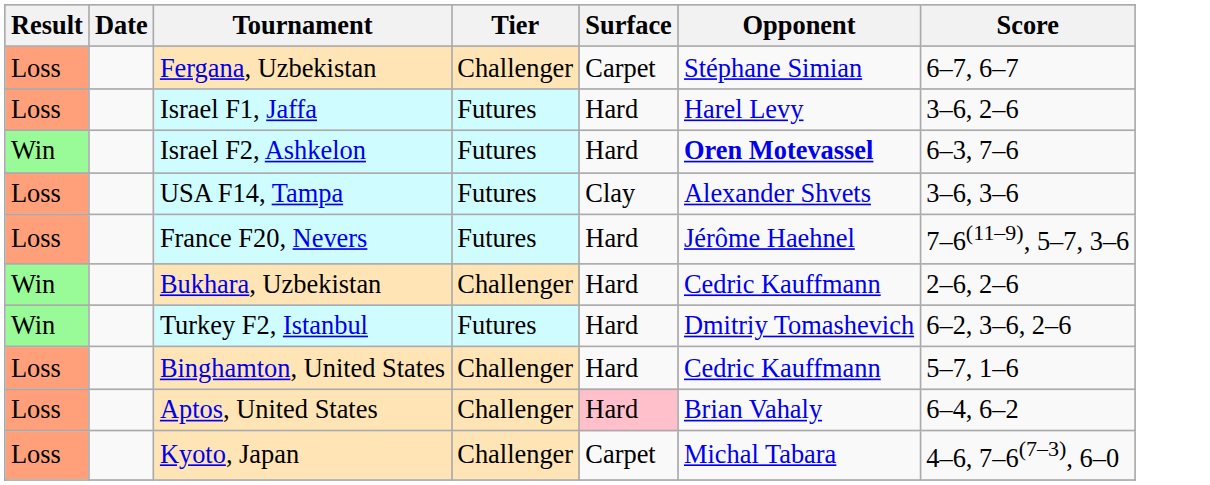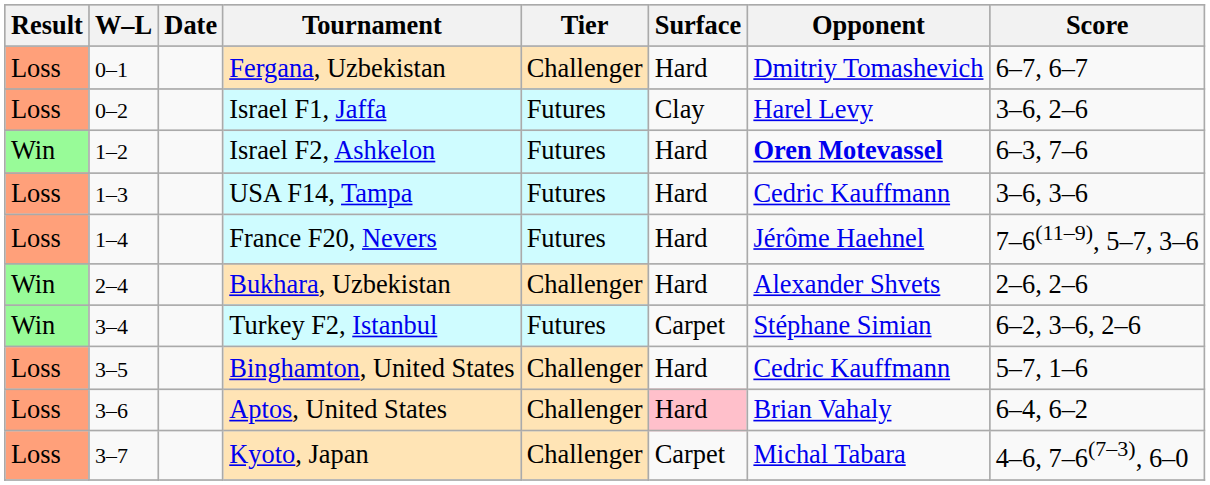 <table class="sortable wikitable">
 <tr>
 <th>Result</th>
+<th class="unsortable">W–L</th>
 <th>Date</th>
 <th>Tournament</th>
 <th>Tier</th>
 <th>Surface</th>
 <th>Opponent</th>
 <th class="unsortable">Score</th>
 </tr>
 <tr>
 <td style="background:#ffa07a;">Loss</td>
+<td><small>0–1</small></td>
 <td></td>
 <td style="background:moccasin;"><a href='#'>Fergana</a>, Uzbekistan</td>
 <td style="background:moccasin;">Challenger</td>
-<td>Carpet</td>
-<td> <a href='#'>Stéphane Simian</a></td>
+<td>Hard</td>
+<td> <a href='#'>Dmitriy Tomashevich</a></td>
 <td>6–7, 6–7</td>
 </tr>
 <tr>
 <td style="background:#ffa07a;">Loss</td>
+<td><small>0–2</small></td>
 <td></td>
 <td style="background:#cffcff;">Israel F1, <a href='#'>Jaffa</a></td>
 <td style="background:#cffcff;">Futures</td>
-<td>Hard</td>
+<td>Clay</td>
 <td> <a href='#'>Harel Levy</a></td>
 <td>3–6, 2–6</td>
 </tr>
 <tr>
 <td style="background:#98fb98;">Win</td>
+<td><small>1–2</small></td>
 <td></td>
 <td style="background:#cffcff;">Israel F2, <a href='#'>Ashkelon</a></td>
 <td style="background:#cffcff;">Futures</td>
 <td>Hard</td>
 <td><strong> <a href='#'>Oren Motevassel</a></strong></td>
 <td>6–3, 7–6</td>
 </tr>
 <tr>
 <td style="background:#ffa07a;">Loss</td>
+<td><small>1–3</small></td>
 <td></td>
 <td style="background:#cffcff;">USA F14, <a href='#'>Tampa</a></td>
 <td style="background:#cffcff;">Futures</td>
-<td>Clay</td>
-<td> <a href='#'>Alexander Shvets</a></td>
+<td>Hard</td>
+<td> <a href='#'>Cedric Kauffmann</a></td>
 <td>3–6, 3–6</td>
 </tr>
 <tr>
 <td style="background:#ffa07a;">Loss</td>
+<td><small>1–4</small></td>
 <td></td>
 <td style="background:#cffcff;">France F20, <a href='#'>Nevers</a></td>
 <td style="background:#cffcff;">Futures</td>
 <td>Hard</td>
 <td> <a href='#'>Jérôme Haehnel</a></td>
 <td>7–6<sup>(11–9)</sup>, 5–7, 3–6</td>
 </tr>
 <tr>
 <td style="background:#98fb98;">Win</td>
+<td><small>2–4</small></td>
 <td></td>
 <td style="background:moccasin;"><a href='#'>Bukhara</a>, Uzbekistan</td>
 <td style="background:moccasin;">Challenger</td>
 <td>Hard</td>
-<td> <a href='#'>Cedric Kauffmann</a></td>
+<td> <a href='#'>Alexander Shvets</a></td>
 <td>2–6, 2–6</td>
 </tr>
 <tr>
 <td style="background:#98fb98;">Win</td>
+<td><small>3–4</small></td>
 <td></td>
 <td style="background:#cffcff;">Turkey F2, <a href='#'>Istanbul</a></td>
 <td style="background:#cffcff;">Futures</td>
-<td>Hard</td>
-<td> <a href='#'>Dmitriy Tomashevich</a></td>
+<td>Carpet</td>
+<td> <a href='#'>Stéphane Simian</a></td>
 <td>6–2, 3–6, 2–6</td>
 </tr>
 <tr>
 <td style="background:#ffa07a;">Loss</td>
+<td><small>3–5</small></td>
 <td></td>
 <td style="background:moccasin;"><a href='#'>Binghamton</a>, United States</td>
 <td style="background:moccasin;">Challenger</td>
 <td>Hard</td>
 <td> <a href='#'>Cedric Kauffmann</a></td>
 <td>5–7, 1–6</td>
 </tr>
 <tr>
 <td style="background:#ffa07a;">Loss</td>
+<td><small>3–6</small></td>
 <td></td>
 <td style="background:moccasin;"><a href='#'>Aptos</a>, United States</td>
 <td style="background:moccasin;">Challenger</td>
 <td style="background: pink;">Hard</td>
 <td> <a href='#'>Brian Vahaly</a></td>
 <td>6–4, 6–2</td>
 </tr>
 <tr>
 <td style="background:#ffa07a;">Loss</td>
+<td><small>3–7</small></td>
 <td></td>
 <td style="background:moccasin;"><a href='#'>Kyoto</a>, Japan</td>
 <td style="background:moccasin;">Challenger</td>
 <td>Carpet</td>
 <td> <a href='#'>Michal Tabara</a></td>
 <td>4–6, 7–6<sup>(7–3)</sup>, 6–0</td>
 </tr>
 </table>
